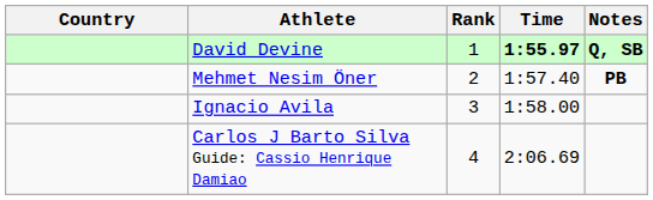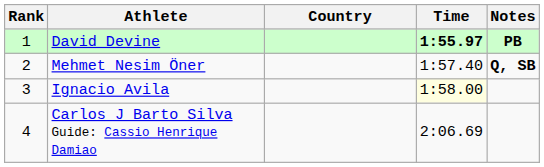 <table class="wikitable sortable" style="text-align:center">
 <tr>
+<th>Rank</th>
+<th style="width:180px">Athlete</th>
 <th style="width:125px">Country</th>
-<th style="width:180px">Athlete</th>
-<th>Rank</th>
 <th>Time</th>
 <th>Notes</th>
 </tr>
 <tr style="background:#cfc;">
+<td>1</td>
+<td style="text-align:left;"><a href='#'>David Devine</a></td>
 <td style="text-align:left;"></td>
-<td style="text-align:left;"><a href='#'>David Devine</a></td>
-<td>1</td>
 <td><strong>1:55.97</strong></td>
+<td><strong>PB</strong></td>
+</tr>
+<tr>
+<td>2</td>
+<td style="text-align:left;"><a href='#'>Mehmet Nesim Öner</a></td>
+<td style="text-align:left;"></td>
+<td>1:57.40</td>
 <td><strong>Q, SB</strong></td>
 </tr>
 <tr>
+<td>3</td>
+<td style="text-align:left;"><a href='#'>Ignacio Avila</a></td>
 <td style="text-align:left;"></td>
-<td style="text-align:left;"><a href='#'>Mehmet Nesim Öner</a></td>
-<td>2</td>
-<td>1:57.40</td>
-<td><strong>PB</strong></td>
-</tr>
-<tr>
-<td style="text-align:left;"></td>
-<td style="text-align:left;"><a href='#'>Ignacio Avila</a></td>
-<td>3</td>
-<td>1:58.00</td>
+<td style="background: lightyellow;">1:58.00</td>
 <td></td>
 </tr>
 <tr>
+<td>4</td>
+<td style="text-align:left;"><a href='#'>Carlos J Barto Silva</a><br><small>Guide: <a href='#'>Cassio Henrique Damiao</a></small></td>
 <td style="text-align:left;"></td>
-<td style="text-align:left;"><a href='#'>Carlos J Barto Silva</a><br><small>Guide: <a href='#'>Cassio Henrique Damiao</a></small></td>
-<td>4</td>
 <td>2:06.69</td>
 <td></td>
 </tr>
 </table>
